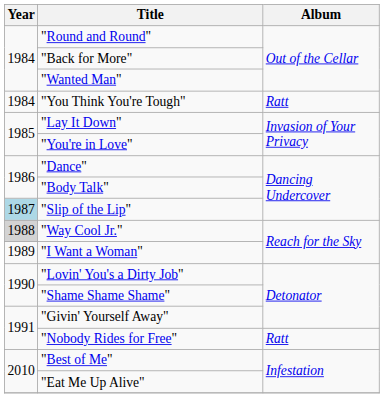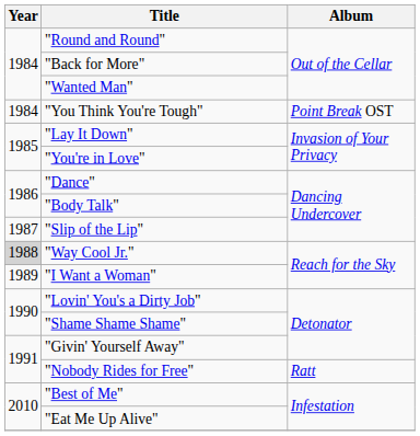 <table class="wikitable">
 <tr>
 <th width="28" rowspan="1">Year</th>
 <th width="257" rowspan="1">Title</th>
 <th width="130" rowspan="1">Album</th>
 </tr>
 <tr>
 <td rowspan="3">1984</td>
 <td>"<a href='#'>Round and Round</a>"</td>
 <td rowspan="3"><em><a href='#'>Out of the Cellar</a></em></td>
 </tr>
 <tr>
 <td>"Back for More"</td>
 </tr>
 <tr>
 <td>"<a href='#'>Wanted Man</a>"</td>
 </tr>
 <tr>
 <td rowspan="1">1984</td>
 <td>"You Think You're Tough"</td>
-<td rowspan="1"><em><a href='#'>Ratt</a></em></td>
+<td><em><a href='#'>Point Break</a></em> OST</td>
 </tr>
 <tr>
 <td rowspan="2">1985</td>
 <td>"<a href='#'>Lay It Down</a>"</td>
 <td rowspan="2"><em><a href='#'>Invasion of Your Privacy</a></em></td>
 </tr>
 <tr>
 <td>"<a href='#'>You're in Love</a>"</td>
 </tr>
 <tr>
 <td rowspan="2">1986</td>
 <td>"<a href='#'>Dance</a>"</td>
 <td rowspan="3"><em><a href='#'>Dancing Undercover</a></em></td>
 </tr>
 <tr>
 <td>"<a href='#'>Body Talk</a>"</td>
 </tr>
 <tr>
-<td rowspan="1" style="background: lightblue;">1987</td>
+<td rowspan="1">1987</td>
 <td>"<a href='#'>Slip of the Lip</a>"</td>
 </tr>
 <tr>
 <td rowspan="1" style="background: lightgrey;">1988</td>
 <td>"<a href='#'>Way Cool Jr.</a>"</td>
 <td rowspan="2"><em><a href='#'>Reach for the Sky</a></em></td>
 </tr>
 <tr>
 <td rowspan="1">1989</td>
 <td>"<a href='#'>I Want a Woman</a>"</td>
 </tr>
 <tr>
 <td rowspan="2">1990</td>
 <td>"<a href='#'>Lovin' You's a Dirty Job</a>"</td>
 <td rowspan="3"><em><a href='#'>Detonator</a></em></td>
 </tr>
 <tr>
 <td>"<a href='#'>Shame Shame Shame</a>"</td>
 </tr>
 <tr>
 <td rowspan="2">1991</td>
 <td>"Givin' Yourself Away"</td>
 </tr>
 <tr>
 <td>"<a href='#'>Nobody Rides for Free</a>"</td>
 <td rowspan="1"><em><a href='#'>Ratt</a></em></td>
 </tr>
 <tr>
 <td rowspan="2">2010</td>
 <td>"<a href='#'>Best of Me</a>"</td>
 <td rowspan="2"><em><a href='#'>Infestation</a></em></td>
 </tr>
 <tr>
 <td>"Eat Me Up Alive"</td>
 </tr>
 <tr>
 </tr>
 </table>
